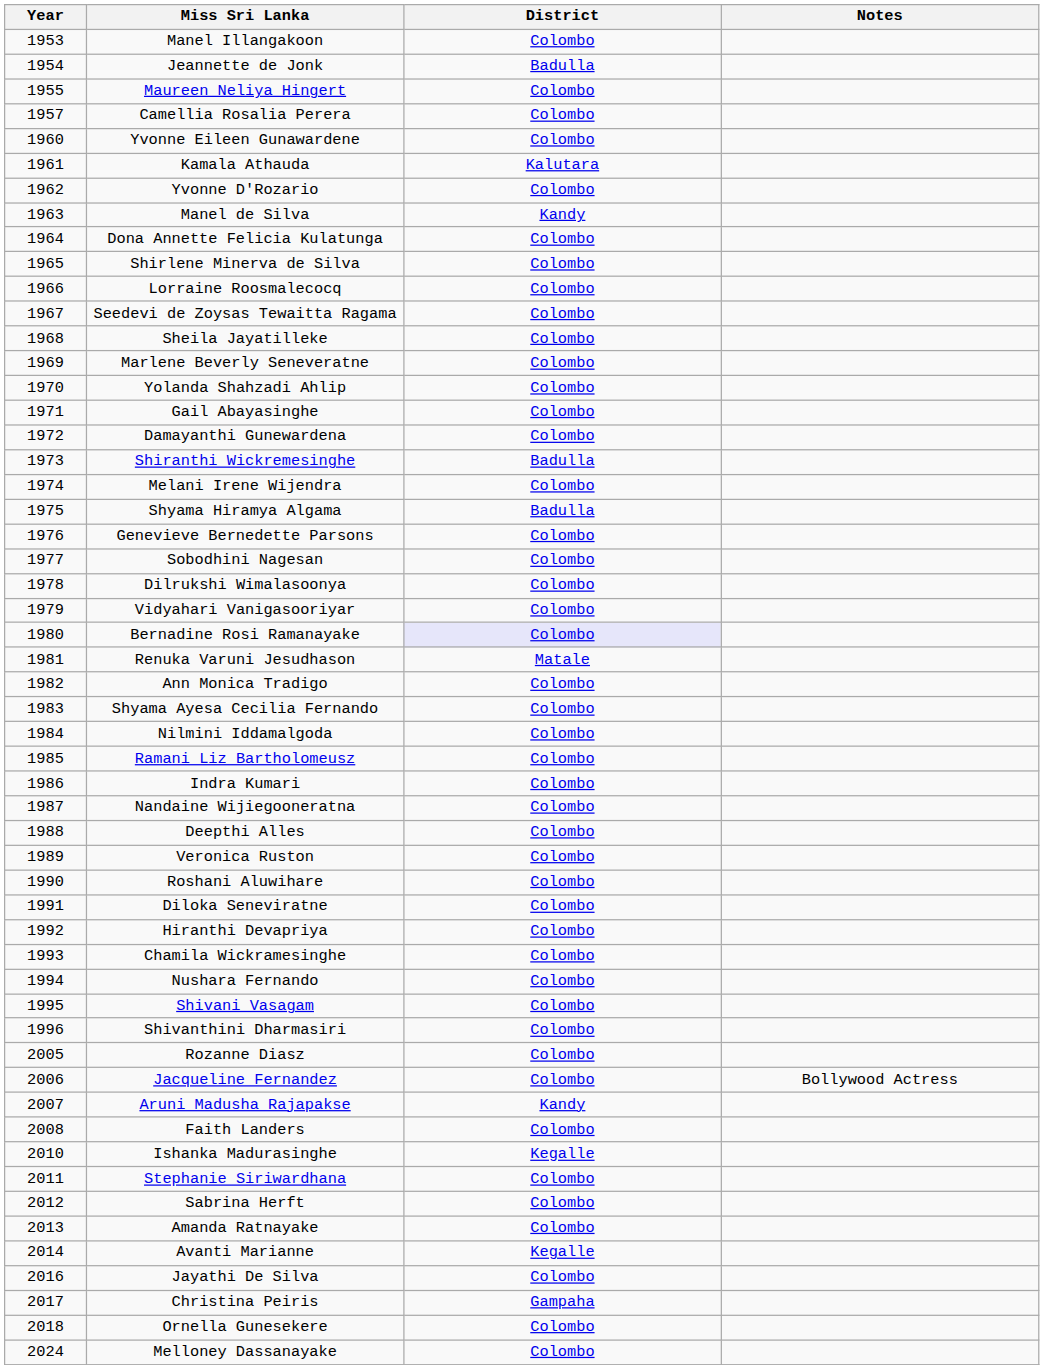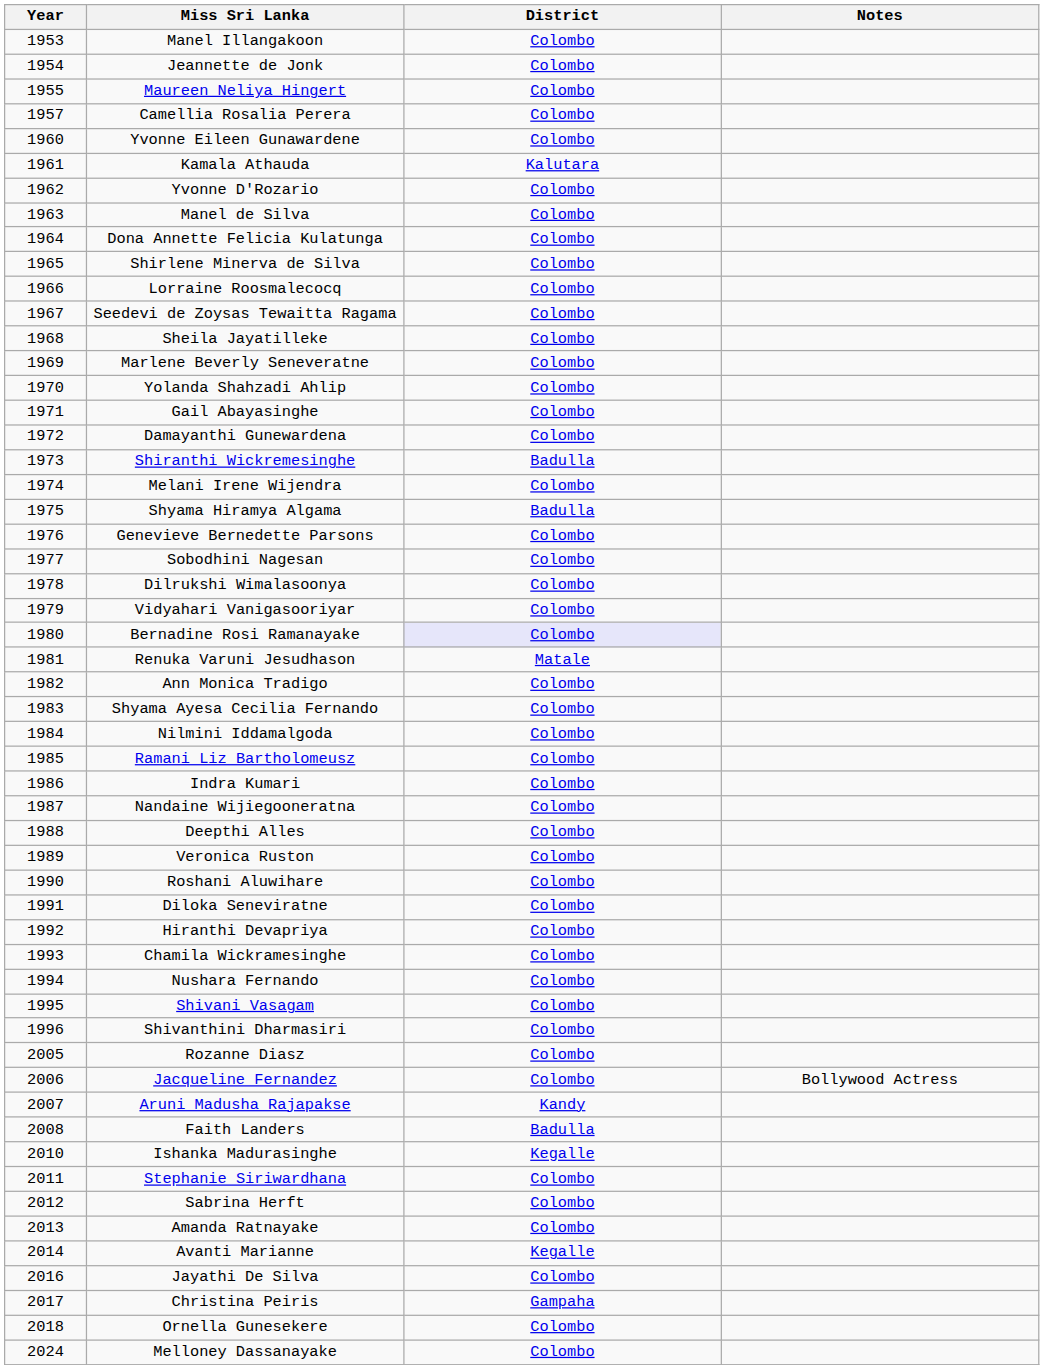 <table class="wikitable sortable" style="font-size: 95%; text-align:center">
 <tr>
 <th width="60">Year</th>
 <th width="250">Miss Sri Lanka</th>
 <th width="250">District</th>
 <th width="250">Notes</th>
 </tr>
 <tr>
 <td>1953</td>
 <td>Manel Illangakoon</td>
 <td><a href='#'>Colombo</a></td>
 <td></td>
 </tr>
 <tr>
 <td>1954</td>
 <td>Jeannette de Jonk</td>
-<td><a href='#'>Badulla</a></td>
+<td><a href='#'>Colombo</a></td>
 <td></td>
 </tr>
 <tr>
 <td>1955</td>
 <td><a href='#'>Maureen Neliya Hingert</a></td>
 <td><a href='#'>Colombo</a></td>
 <td></td>
 </tr>
 <tr>
 <td>1957</td>
 <td>Camellia Rosalia Perera</td>
 <td><a href='#'>Colombo</a></td>
 <td></td>
 </tr>
 <tr>
 <td>1960</td>
 <td>Yvonne Eileen Gunawardene</td>
 <td><a href='#'>Colombo</a></td>
 <td></td>
 </tr>
 <tr>
 <td>1961</td>
 <td>Kamala Athauda</td>
 <td><a href='#'>Kalutara</a></td>
 <td></td>
 </tr>
 <tr>
 <td>1962</td>
 <td>Yvonne D'Rozario</td>
 <td><a href='#'>Colombo</a></td>
 <td></td>
 </tr>
 <tr>
 <td>1963</td>
 <td>Manel de Silva</td>
-<td><a href='#'>Kandy</a></td>
+<td><a href='#'>Colombo</a></td>
 <td></td>
 </tr>
 <tr>
 <td>1964</td>
 <td>Dona Annette Felicia Kulatunga</td>
 <td><a href='#'>Colombo</a></td>
 <td></td>
 </tr>
 <tr>
 <td>1965</td>
 <td>Shirlene Minerva de Silva</td>
 <td><a href='#'>Colombo</a></td>
 <td></td>
 </tr>
 <tr>
 <td>1966</td>
 <td>Lorraine Roosmalecocq</td>
 <td><a href='#'>Colombo</a></td>
 <td></td>
 </tr>
 <tr>
 <td>1967</td>
 <td>Seedevi de Zoysas Tewaitta Ragama</td>
 <td><a href='#'>Colombo</a></td>
 <td></td>
 </tr>
 <tr>
 <td>1968</td>
 <td>Sheila Jayatilleke</td>
 <td><a href='#'>Colombo</a></td>
 <td></td>
 </tr>
 <tr>
 <td>1969</td>
 <td>Marlene Beverly Seneveratne</td>
 <td><a href='#'>Colombo</a></td>
 <td></td>
 </tr>
 <tr>
 <td>1970</td>
 <td>Yolanda Shahzadi Ahlip</td>
 <td><a href='#'>Colombo</a></td>
 <td></td>
 </tr>
 <tr>
 <td>1971</td>
 <td>Gail Abayasinghe</td>
 <td><a href='#'>Colombo</a></td>
 <td></td>
 </tr>
 <tr>
 <td>1972</td>
 <td>Damayanthi Gunewardena</td>
 <td><a href='#'>Colombo</a></td>
 <td></td>
 </tr>
 <tr>
 <td>1973</td>
 <td><a href='#'>Shiranthi Wickremesinghe</a></td>
 <td><a href='#'>Badulla</a></td>
 <td></td>
 </tr>
 <tr>
 <td>1974</td>
 <td>Melani Irene Wijendra</td>
 <td><a href='#'>Colombo</a></td>
 <td></td>
 </tr>
 <tr>
 <td>1975</td>
 <td>Shyama Hiramya Algama</td>
 <td><a href='#'>Badulla</a></td>
 <td></td>
 </tr>
 <tr>
 <td>1976</td>
 <td>Genevieve Bernedette Parsons</td>
 <td><a href='#'>Colombo</a></td>
 <td></td>
 </tr>
 <tr>
 <td>1977</td>
 <td>Sobodhini Nagesan</td>
 <td><a href='#'>Colombo</a></td>
 <td></td>
 </tr>
 <tr>
 <td>1978</td>
 <td>Dilrukshi Wimalasoonya</td>
 <td><a href='#'>Colombo</a></td>
 <td></td>
 </tr>
 <tr>
 <td>1979</td>
 <td>Vidyahari Vanigasooriyar</td>
 <td><a href='#'>Colombo</a></td>
 <td></td>
 </tr>
 <tr>
 <td>1980</td>
 <td>Bernadine Rosi Ramanayake</td>
 <td style="background: lavender;"><a href='#'>Colombo</a></td>
 <td></td>
 </tr>
 <tr>
 <td>1981</td>
 <td>Renuka Varuni Jesudhason</td>
 <td><a href='#'>Matale</a></td>
 <td></td>
 </tr>
 <tr>
 <td>1982</td>
 <td>Ann Monica Tradigo</td>
 <td><a href='#'>Colombo</a></td>
 <td></td>
 </tr>
 <tr>
 <td>1983</td>
 <td>Shyama Ayesa Cecilia Fernando</td>
 <td><a href='#'>Colombo</a></td>
 <td></td>
 </tr>
 <tr>
 <td>1984</td>
 <td>Nilmini Iddamalgoda</td>
 <td><a href='#'>Colombo</a></td>
 <td></td>
 </tr>
 <tr>
 <td>1985</td>
 <td><a href='#'>Ramani Liz Bartholomeusz</a></td>
 <td><a href='#'>Colombo</a></td>
 <td></td>
 </tr>
 <tr>
 <td>1986</td>
 <td>Indra Kumari</td>
 <td><a href='#'>Colombo</a></td>
 <td></td>
 </tr>
 <tr>
 <td>1987</td>
 <td>Nandaine Wijiegooneratna</td>
 <td><a href='#'>Colombo</a></td>
 <td></td>
 </tr>
 <tr>
 <td>1988</td>
 <td>Deepthi Alles</td>
 <td><a href='#'>Colombo</a></td>
 <td></td>
 </tr>
 <tr>
 <td>1989</td>
 <td>Veronica Ruston</td>
 <td><a href='#'>Colombo</a></td>
 <td></td>
 </tr>
 <tr>
 <td>1990</td>
 <td>Roshani Aluwihare</td>
 <td><a href='#'>Colombo</a></td>
 <td></td>
 </tr>
 <tr>
 <td>1991</td>
 <td>Diloka Seneviratne</td>
 <td><a href='#'>Colombo</a></td>
 <td></td>
 </tr>
 <tr>
 <td>1992</td>
 <td>Hiranthi Devapriya</td>
 <td><a href='#'>Colombo</a></td>
 <td></td>
 </tr>
 <tr>
 <td>1993</td>
 <td>Chamila Wickramesinghe</td>
 <td><a href='#'>Colombo</a></td>
 <td></td>
 </tr>
 <tr>
 <td>1994</td>
 <td>Nushara Fernando</td>
 <td><a href='#'>Colombo</a></td>
 <td></td>
 </tr>
 <tr>
 <td>1995</td>
 <td><a href='#'>Shivani Vasagam</a></td>
 <td><a href='#'>Colombo</a></td>
 <td></td>
 </tr>
 <tr>
 <td>1996</td>
 <td>Shivanthini Dharmasiri</td>
 <td><a href='#'>Colombo</a></td>
 <td></td>
 </tr>
 <tr>
 <td>2005</td>
 <td>Rozanne Diasz</td>
 <td><a href='#'>Colombo</a></td>
 <td></td>
 </tr>
 <tr>
 <td>2006</td>
 <td><a href='#'>Jacqueline Fernandez</a></td>
 <td><a href='#'>Colombo</a></td>
 <td>Bollywood Actress</td>
 </tr>
 <tr>
 <td>2007</td>
 <td><a href='#'>Aruni Madusha Rajapakse</a></td>
 <td><a href='#'>Kandy</a></td>
 <td></td>
 </tr>
 <tr>
 <td>2008</td>
 <td>Faith Landers</td>
-<td><a href='#'>Colombo</a></td>
+<td><a href='#'>Badulla</a></td>
 <td></td>
 </tr>
 <tr>
 <td>2010</td>
 <td>Ishanka Madurasinghe</td>
 <td><a href='#'>Kegalle</a></td>
 <td></td>
 </tr>
 <tr>
 <td>2011</td>
 <td><a href='#'>Stephanie Siriwardhana</a></td>
 <td><a href='#'>Colombo</a></td>
 <td></td>
 </tr>
 <tr>
 <td>2012</td>
 <td>Sabrina Herft</td>
 <td><a href='#'>Colombo</a></td>
 <td></td>
 </tr>
 <tr>
 <td>2013</td>
 <td>Amanda Ratnayake</td>
 <td><a href='#'>Colombo</a></td>
 <td></td>
 </tr>
 <tr>
 <td>2014</td>
 <td>Avanti Marianne</td>
 <td><a href='#'>Kegalle</a></td>
 <td></td>
 </tr>
 <tr>
 <td>2016</td>
 <td>Jayathi De Silva</td>
 <td><a href='#'>Colombo</a></td>
 <td></td>
 </tr>
 <tr>
 <td>2017</td>
 <td>Christina Peiris</td>
 <td><a href='#'>Gampaha</a></td>
 <td></td>
 </tr>
 <tr>
 <td>2018</td>
 <td>Ornella Gunesekere</td>
 <td><a href='#'>Colombo</a></td>
 <td></td>
 </tr>
 <tr>
 <td>2024</td>
 <td>Melloney Dassanayake</td>
 <td><a href='#'>Colombo</a></td>
 <td></td>
 </tr>
 <tr>
 </tr>
 </table>
